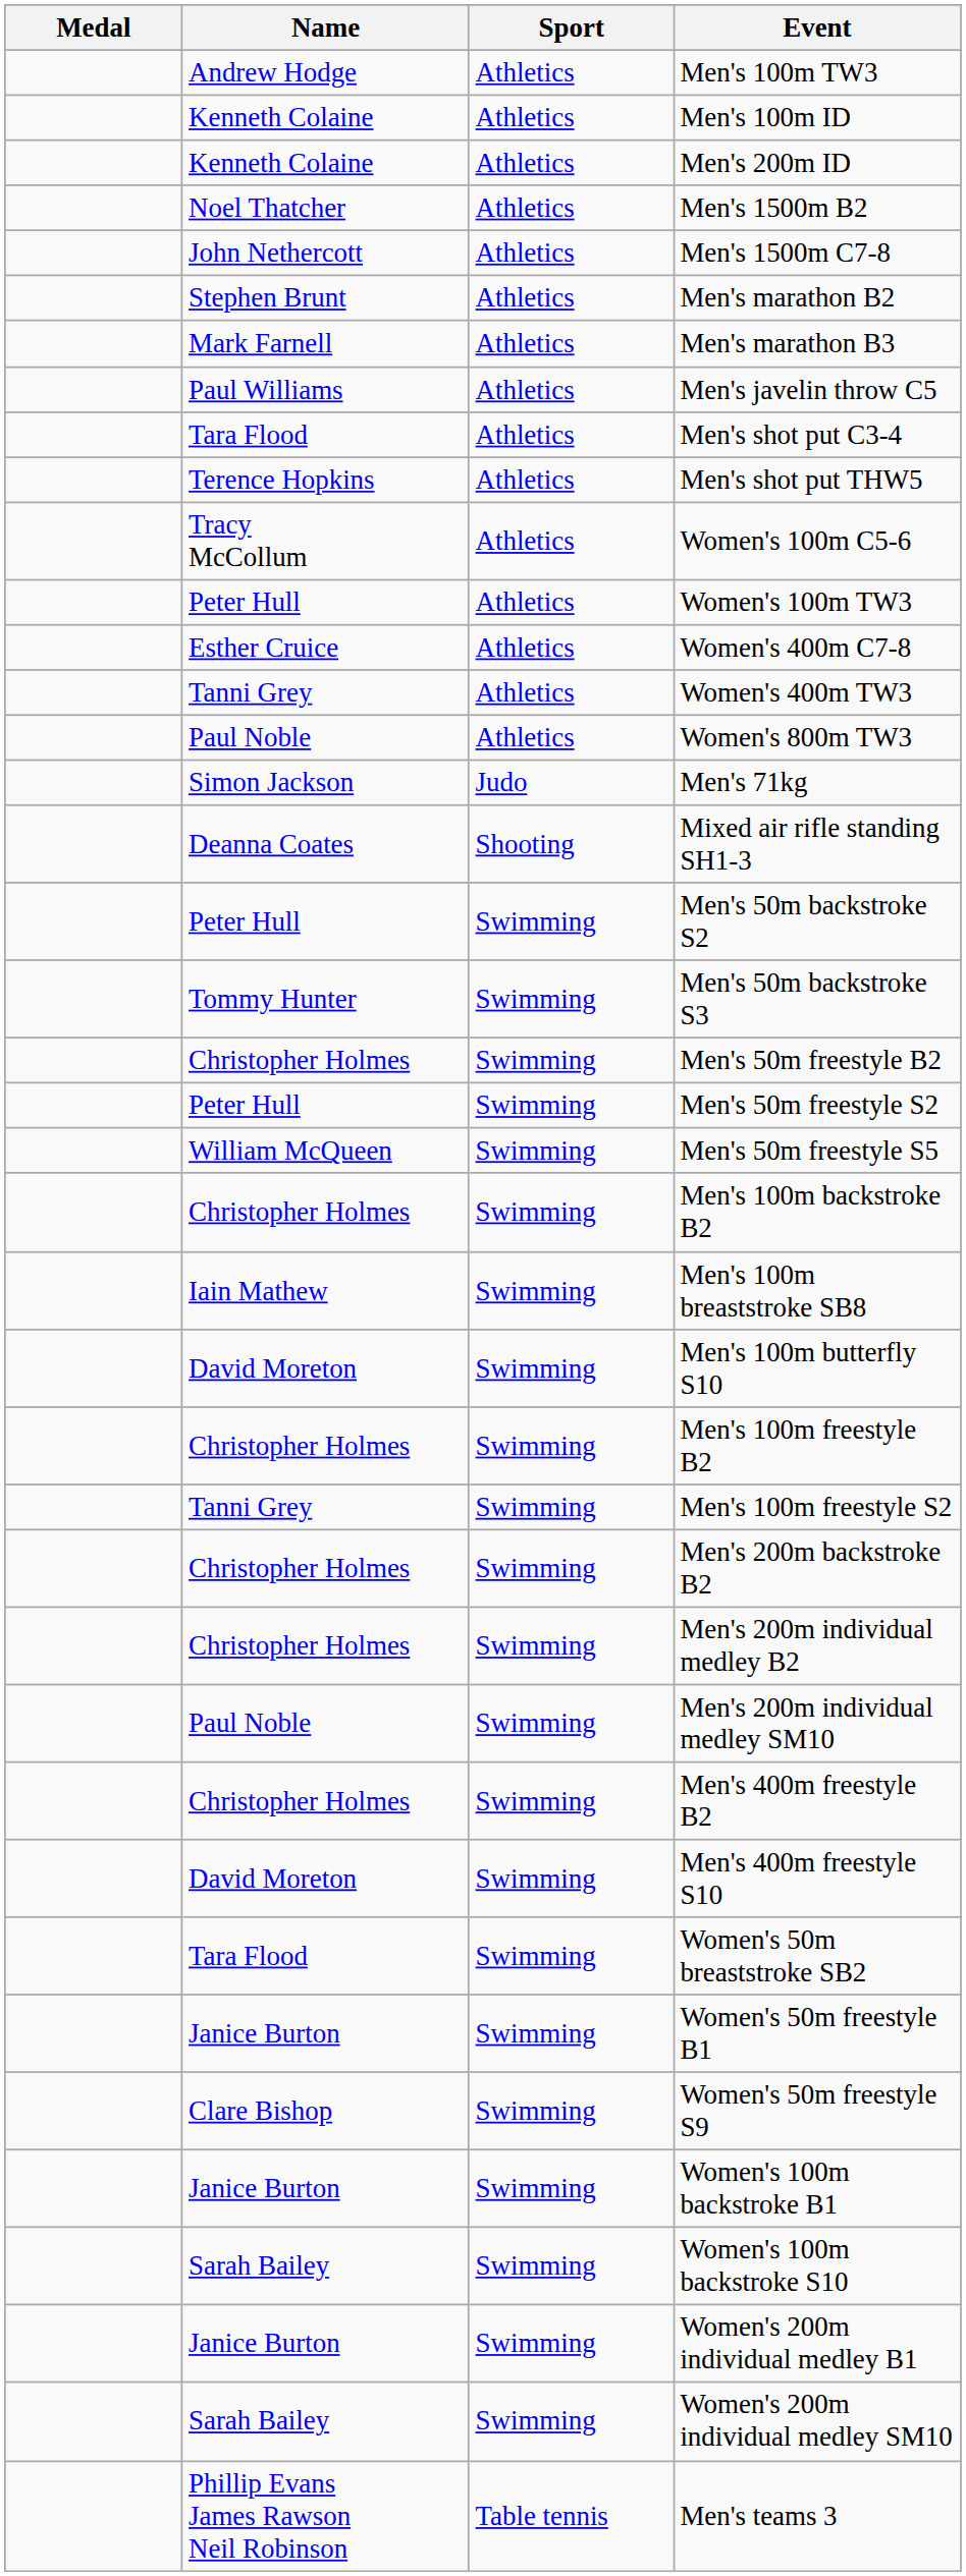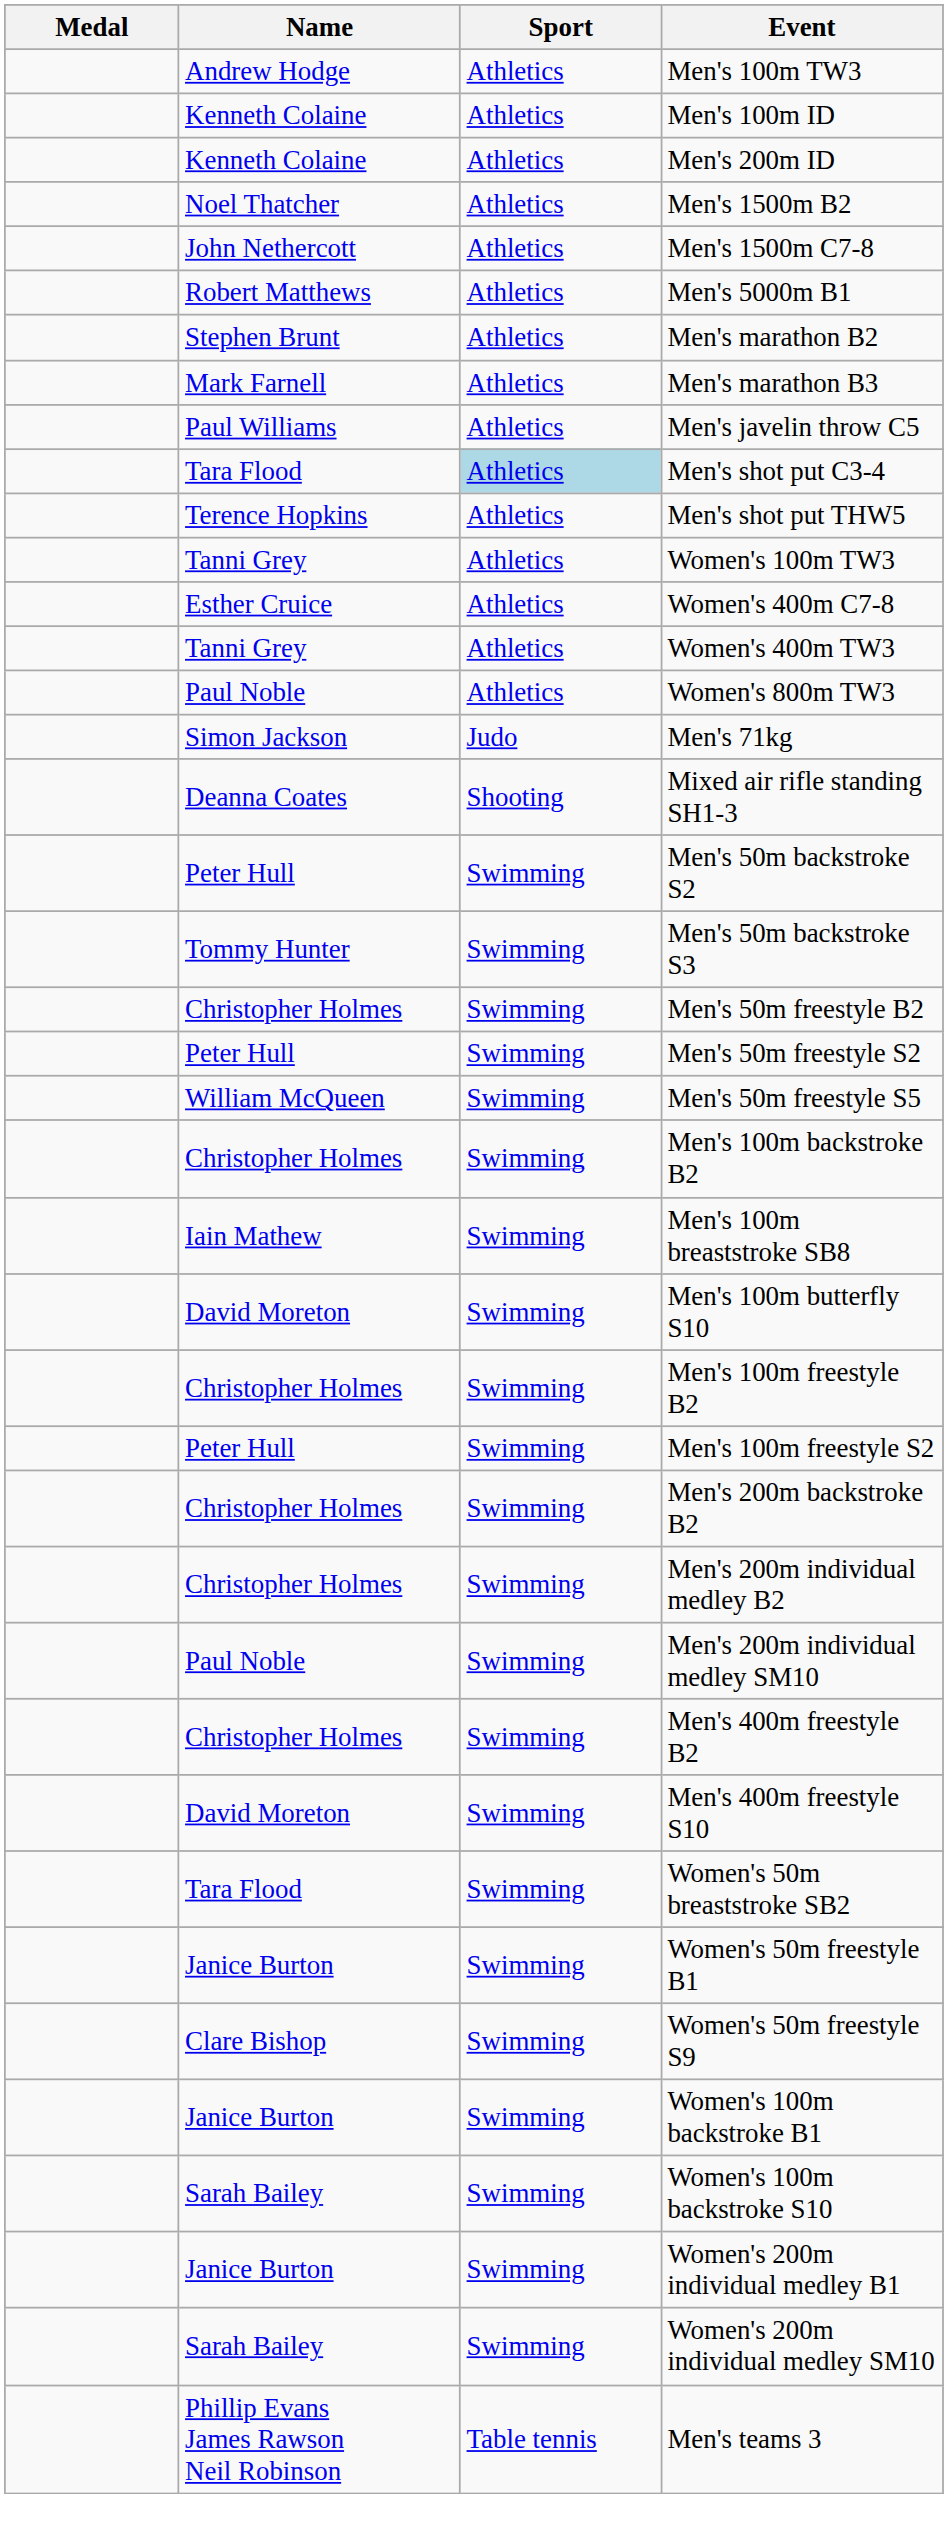 <table class=wikitable style="font-size:95%">
 <tr>
 <th style="width:6em">Medal</th>
 <th style="width:10em">Name</th>
 <th style="width:7em">Sport</th>
 <th style="width:10em">Event</th>
 </tr>
 <tr>
 <td></td>
 <td><a href='#'>Andrew Hodge</a></td>
 <td><a href='#'>Athletics</a></td>
 <td>Men's 100m TW3</td>
 </tr>
 <tr>
 <td></td>
 <td><a href='#'>Kenneth Colaine</a></td>
 <td><a href='#'>Athletics</a></td>
 <td>Men's 100m ID</td>
 </tr>
 <tr>
 <td></td>
 <td><a href='#'>Kenneth Colaine</a></td>
 <td><a href='#'>Athletics</a></td>
 <td>Men's 200m ID</td>
 </tr>
 <tr>
 <td></td>
 <td><a href='#'>Noel Thatcher</a></td>
 <td><a href='#'>Athletics</a></td>
 <td>Men's 1500m B2</td>
 </tr>
 <tr>
 <td></td>
 <td><a href='#'>John Nethercott</a></td>
 <td><a href='#'>Athletics</a></td>
 <td>Men's 1500m C7-8</td>
 </tr>
 <tr>
 <td></td>
+<td><a href='#'>Robert Matthews</a></td>
+<td><a href='#'>Athletics</a></td>
+<td>Men's 5000m B1</td>
+</tr>
+<tr>
+<td></td>
 <td><a href='#'>Stephen Brunt</a></td>
 <td><a href='#'>Athletics</a></td>
 <td>Men's marathon B2</td>
 </tr>
 <tr>
 <td></td>
 <td><a href='#'>Mark Farnell</a></td>
 <td><a href='#'>Athletics</a></td>
 <td>Men's marathon B3</td>
 </tr>
 <tr>
 <td></td>
 <td><a href='#'>Paul Williams</a></td>
 <td><a href='#'>Athletics</a></td>
 <td>Men's javelin throw C5</td>
 </tr>
 <tr>
 <td></td>
 <td><a href='#'>Tara Flood</a></td>
-<td><a href='#'>Athletics</a></td>
+<td style="background: lightblue;"><a href='#'>Athletics</a></td>
 <td>Men's shot put C3-4</td>
 </tr>
 <tr>
 <td></td>
 <td><a href='#'>Terence Hopkins</a></td>
 <td><a href='#'>Athletics</a></td>
 <td>Men's shot put THW5</td>
 </tr>
 <tr>
 <td></td>
-<td><a href='#'>Tracy</a><br>McCollum</td>
-<td><a href='#'>Athletics</a></td>
-<td>Women's 100m C5-6</td>
-</tr>
-<tr>
-<td></td>
-<td><a href='#'>Peter Hull</a></td>
+<td><a href='#'>Tanni Grey</a></td>
 <td><a href='#'>Athletics</a></td>
 <td>Women's 100m TW3</td>
 </tr>
 <tr>
 <td></td>
 <td><a href='#'>Esther Cruice</a></td>
 <td><a href='#'>Athletics</a></td>
 <td>Women's 400m C7-8</td>
 </tr>
 <tr>
 <td></td>
 <td><a href='#'>Tanni Grey</a></td>
 <td><a href='#'>Athletics</a></td>
 <td>Women's 400m TW3</td>
 </tr>
 <tr>
 <td></td>
 <td><a href='#'>Paul Noble</a></td>
 <td><a href='#'>Athletics</a></td>
 <td>Women's 800m TW3</td>
 </tr>
 <tr>
 <td></td>
 <td><a href='#'>Simon Jackson</a></td>
 <td><a href='#'>Judo</a></td>
 <td>Men's 71kg</td>
 </tr>
 <tr>
 <td></td>
 <td><a href='#'>Deanna Coates</a></td>
 <td><a href='#'>Shooting</a></td>
 <td>Mixed air rifle standing SH1-3</td>
 </tr>
 <tr>
 <td></td>
 <td><a href='#'>Peter Hull</a></td>
 <td><a href='#'>Swimming</a></td>
 <td>Men's 50m backstroke S2</td>
 </tr>
 <tr>
 <td></td>
 <td><a href='#'>Tommy Hunter</a></td>
 <td><a href='#'>Swimming</a></td>
 <td>Men's 50m backstroke S3</td>
 </tr>
 <tr>
 <td></td>
 <td><a href='#'>Christopher Holmes</a></td>
 <td><a href='#'>Swimming</a></td>
 <td>Men's 50m freestyle B2</td>
 </tr>
 <tr>
 <td></td>
 <td><a href='#'>Peter Hull</a></td>
 <td><a href='#'>Swimming</a></td>
 <td>Men's 50m freestyle S2</td>
 </tr>
 <tr>
 <td></td>
 <td><a href='#'>William McQueen</a></td>
 <td><a href='#'>Swimming</a></td>
 <td>Men's 50m freestyle S5</td>
 </tr>
 <tr>
 <td></td>
 <td><a href='#'>Christopher Holmes</a></td>
 <td><a href='#'>Swimming</a></td>
 <td>Men's 100m backstroke B2</td>
 </tr>
 <tr>
 <td></td>
 <td><a href='#'>Iain Mathew</a></td>
 <td><a href='#'>Swimming</a></td>
 <td>Men's 100m breaststroke SB8</td>
 </tr>
 <tr>
 <td></td>
 <td><a href='#'>David Moreton</a></td>
 <td><a href='#'>Swimming</a></td>
 <td>Men's 100m butterfly S10</td>
 </tr>
 <tr>
 <td></td>
 <td><a href='#'>Christopher Holmes</a></td>
 <td><a href='#'>Swimming</a></td>
 <td>Men's 100m freestyle B2</td>
 </tr>
 <tr>
 <td></td>
-<td><a href='#'>Tanni Grey</a></td>
+<td><a href='#'>Peter Hull</a></td>
 <td><a href='#'>Swimming</a></td>
 <td>Men's 100m freestyle S2</td>
 </tr>
 <tr>
 <td></td>
 <td><a href='#'>Christopher Holmes</a></td>
 <td><a href='#'>Swimming</a></td>
 <td>Men's 200m backstroke B2</td>
 </tr>
 <tr>
 <td></td>
 <td><a href='#'>Christopher Holmes</a></td>
 <td><a href='#'>Swimming</a></td>
 <td>Men's 200m individual medley B2</td>
 </tr>
 <tr>
 <td></td>
 <td><a href='#'>Paul Noble</a></td>
 <td><a href='#'>Swimming</a></td>
 <td>Men's 200m individual medley SM10</td>
 </tr>
 <tr>
 <td></td>
 <td><a href='#'>Christopher Holmes</a></td>
 <td><a href='#'>Swimming</a></td>
 <td>Men's 400m freestyle B2</td>
 </tr>
 <tr>
 <td></td>
 <td><a href='#'>David Moreton</a></td>
 <td><a href='#'>Swimming</a></td>
 <td>Men's 400m freestyle S10</td>
 </tr>
 <tr>
 <td></td>
 <td><a href='#'>Tara Flood</a></td>
 <td><a href='#'>Swimming</a></td>
 <td>Women's 50m breaststroke SB2</td>
 </tr>
 <tr>
 <td></td>
 <td><a href='#'>Janice Burton</a></td>
 <td><a href='#'>Swimming</a></td>
 <td>Women's 50m freestyle B1</td>
 </tr>
 <tr>
 <td></td>
 <td><a href='#'>Clare Bishop</a></td>
 <td><a href='#'>Swimming</a></td>
 <td>Women's 50m freestyle S9</td>
 </tr>
 <tr>
 <td></td>
 <td><a href='#'>Janice Burton</a></td>
 <td><a href='#'>Swimming</a></td>
 <td>Women's 100m backstroke B1</td>
 </tr>
 <tr>
 <td></td>
 <td><a href='#'>Sarah Bailey</a></td>
 <td><a href='#'>Swimming</a></td>
 <td>Women's 100m backstroke S10</td>
 </tr>
 <tr>
 <td></td>
 <td><a href='#'>Janice Burton</a></td>
 <td><a href='#'>Swimming</a></td>
 <td>Women's 200m individual medley B1</td>
 </tr>
 <tr>
 <td></td>
 <td><a href='#'>Sarah Bailey</a></td>
 <td><a href='#'>Swimming</a></td>
 <td>Women's 200m individual medley SM10</td>
 </tr>
 <tr>
 <td></td>
 <td><a href='#'>Phillip Evans</a><br> <a href='#'>James Rawson</a><br> <a href='#'>Neil Robinson</a></td>
 <td><a href='#'>Table tennis</a></td>
 <td>Men's teams 3</td>
 </tr>
 </table>
